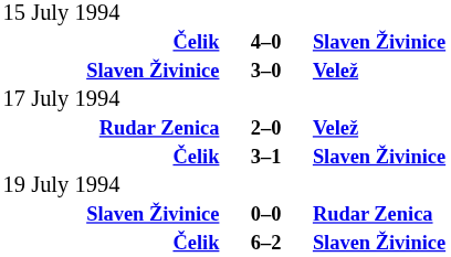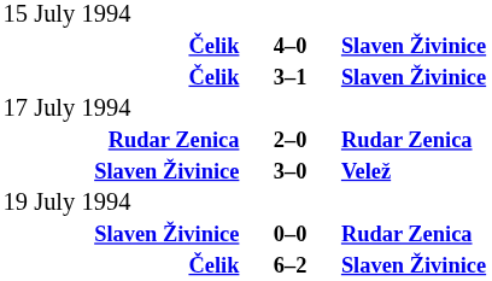 <table width=100% cellspacing=1>
 <tr>
 <th width=25%></th>
 <th width=10%></th>
 <th></th>
 </tr>
 <tr>
 <td>15 July 1994</td>
 </tr>
 <tr style=font-size:90%>
 <td align=right><strong><a href='#'>Čelik</a></strong></td>
 <td align=center><strong>4–0</strong></td>
 <td><strong><a href='#'>Slaven Živinice</a></strong></td>
 </tr>
 <tr style=font-size:90%>
-<td align=right><strong><a href='#'>Slaven Živinice</a></strong></td>
-<td align=center><strong>3–0</strong></td>
-<td><strong><a href='#'>Velež</a></strong></td>
+<td align=right><strong><a href='#'>Čelik</a></strong></td>
+<td align=center><strong>3–1</strong></td>
+<td><strong><a href='#'>Slaven Živinice</a></strong></td>
 </tr>
 <tr>
 <td>17 July 1994</td>
 </tr>
 <tr style=font-size:90%>
 <td align=right><strong><a href='#'>Rudar Zenica</a></strong></td>
 <td align=center><strong>2–0</strong></td>
-<td><strong><a href='#'>Velež</a></strong></td>
+<td><strong><a href='#'>Rudar Zenica</a></strong></td>
 </tr>
 <tr style=font-size:90%>
-<td align=right><strong><a href='#'>Čelik</a></strong></td>
-<td align=center><strong>3–1</strong></td>
-<td><strong><a href='#'>Slaven Živinice</a></strong></td>
+<td align=right><strong><a href='#'>Slaven Živinice</a></strong></td>
+<td align=center><strong>3–0</strong></td>
+<td><strong><a href='#'>Velež</a></strong></td>
 </tr>
 <tr>
 <td>19 July 1994</td>
 </tr>
 <tr style=font-size:90%>
 <td align=right><strong><a href='#'>Slaven Živinice</a></strong></td>
 <td align=center><strong>0–0</strong></td>
 <td><strong><a href='#'>Rudar Zenica</a></strong></td>
 </tr>
 <tr style=font-size:90%>
 <td align=right><strong><a href='#'>Čelik</a></strong></td>
 <td align=center><strong>6–2</strong></td>
 <td><strong><a href='#'>Slaven Živinice</a></strong></td>
 </tr>
 </table>
